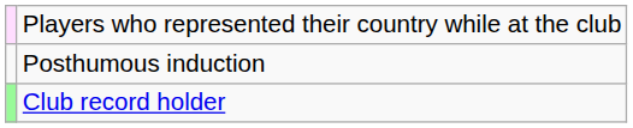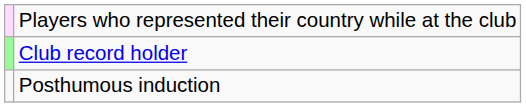 <table class="wikitable">
 <tr>
 <td style="background:#FFDDFF;"></td>
 <td>Players who represented their country while at the club</td>
 </tr>
 <tr>
+<td style="background:#98FB98;"></td>
+<td><a href='#'>Club record holder</a></td>
+</tr>
+<tr>
 <td></td>
 <td>Posthumous induction</td>
 </tr>
-<tr>
-<td style="background:#98FB98;"></td>
-<td><a href='#'>Club record holder</a></td>
-</tr>
 </table>
